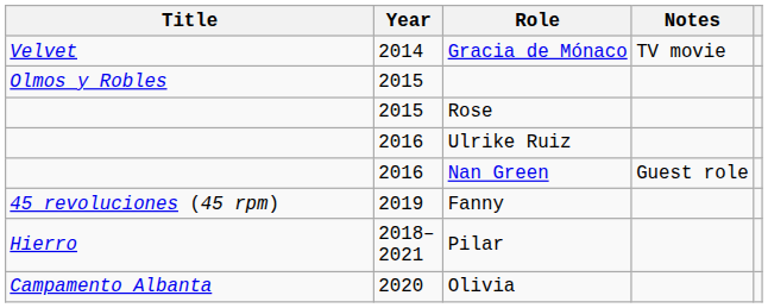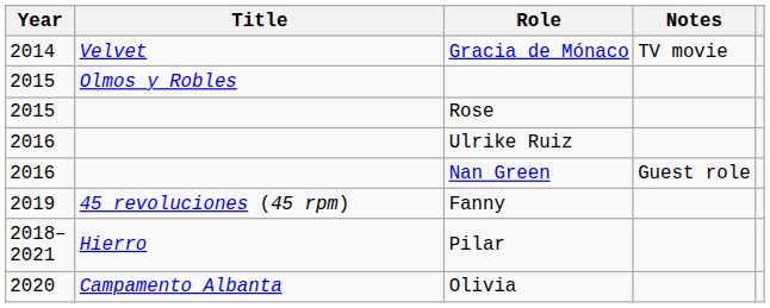 <table class="wikitable sortable">
 <tr>
+<th width="42">Year</th>
 <th width="250">Title</th>
-<th width="42">Year</th>
 <th>Role</th>
 <th class="unsortable">Notes</th>
 <th class="unsortable"></th>
 </tr>
 <tr>
+<td>2014</td>
 <td><a href='#'><em>Velvet</em></a></td>
-<td>2014</td>
 <td><a href='#'>Gracia de Mónaco</a></td>
 <td>TV movie</td>
 <td align = "center"></td>
 </tr>
 <tr>
+<td>2015</td>
 <td><em><a href='#'>Olmos y Robles</a></em></td>
-<td>2015</td>
 <td></td>
 <td></td>
 <td align = "center"></td>
 </tr>
 <tr>
+<td>2015</td>
 <td><em></em></td>
-<td>2015</td>
 <td>Rose</td>
 <td></td>
 <td align = "center"></td>
 </tr>
 <tr>
+<td>2016</td>
 <td><em></em></td>
-<td>2016</td>
 <td>Ulrike Ruiz</td>
 <td></td>
 <td align = "center"></td>
 </tr>
 <tr>
+<td>2016</td>
 <td><em></em></td>
-<td>2016</td>
 <td><a href='#'>Nan Green</a></td>
 <td>Guest role</td>
 <td align = "center"></td>
 </tr>
 <tr>
+<td>2019</td>
 <td><a href='#'><em>45 revoluciones</em></a> (<em>45 rpm</em>)</td>
-<td>2019</td>
 <td>Fanny</td>
 <td></td>
 <td align = "center"></td>
 </tr>
 <tr>
+<td>2018–2021</td>
 <td><a href='#'><em>Hierro</em></a></td>
-<td>2018–2021</td>
 <td>Pilar</td>
 <td></td>
 <td align = "center"></td>
 </tr>
 <tr>
+<td>2020</td>
 <td><em><a href='#'>Campamento Albanta</a></em></td>
-<td>2020</td>
 <td>Olivia</td>
 <td></td>
 <td align = "center"></td>
 </tr>
 </table>
